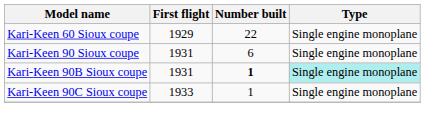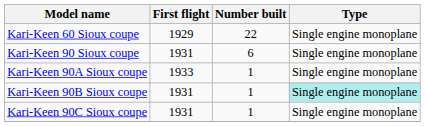 <table class="wikitable sortable">
 <tr>
 <th>Model name</th>
 <th>First flight</th>
 <th>Number built</th>
 <th>Type</th>
 </tr>
 <tr>
 <td align=left><a href='#'>Kari-Keen 60 Sioux coupe</a></td>
 <td align=center>1929</td>
 <td align=center>22</td>
 <td align=left>Single engine monoplane</td>
 </tr>
 <tr>
 <td align=left><a href='#'>Kari-Keen 90 Sioux coupe</a></td>
 <td align=center>1931</td>
 <td align=center>6</td>
 <td align=left>Single engine monoplane</td>
 </tr>
 <tr>
+<td align=left><a href='#'>Kari-Keen 90A Sioux coupe</a></td>
+<td align=center>1933</td>
+<td align=center>1</td>
+<td align=left>Single engine monoplane</td>
+</tr>
+<tr>
 <td align=left><a href='#'>Kari-Keen 90B Sioux coupe</a></td>
 <td align=center>1931</td>
-<td align=center><strong>1</strong></td>
+<td align=center>1</td>
 <td align=left style="background: paleturquoise;">Single engine monoplane</td>
 </tr>
 <tr>
 <td align=left><a href='#'>Kari-Keen 90C Sioux coupe</a></td>
-<td align=center>1933</td>
+<td align=center>1931</td>
 <td align=center>1</td>
 <td align=left>Single engine monoplane</td>
 </tr>
 <tr>
 </tr>
 </table>
